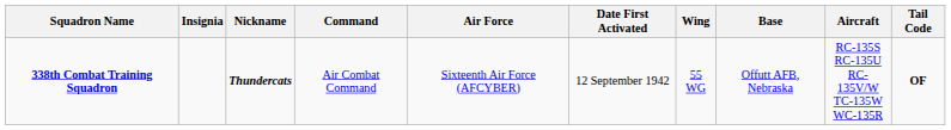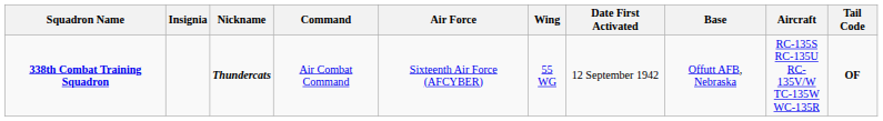 <table class="wikitable sortable" style="text-align:center;">
 <tr>
 <th>Squadron Name</th>
 <th>Insignia</th>
 <th>Nickname</th>
 <th>Command</th>
 <th>Air Force</th>
+<th>Wing</th>
 <th>Date First Activated</th>
-<th>Wing</th>
 <th>Base</th>
 <th>Aircraft</th>
 <th>Tail Code</th>
 </tr>
 <tr>
 <td><strong><a href='#'>338th Combat Training Squadron</a></strong></td>
 <td></td>
 <td><strong><em>Thundercats</em></strong></td>
 <td><a href='#'>Air Combat Command</a></td>
 <td><a href='#'>Sixteenth Air Force (AFCYBER)</a></td>
+<td><a href='#'>55 WG</a></td>
 <td>12 September 1942</td>
-<td><a href='#'>55 WG</a></td>
 <td><a href='#'>Offutt AFB</a>, <a href='#'>Nebraska</a></td>
 <td><a href='#'>RC-135S</a><br><a href='#'>RC-135U</a><br><a href='#'>RC-135V/W</a><br><a href='#'>TC-135W</a><br><a href='#'>WC-135R</a></td>
 <td><strong>OF</strong></td>
 </tr>
 </table>
